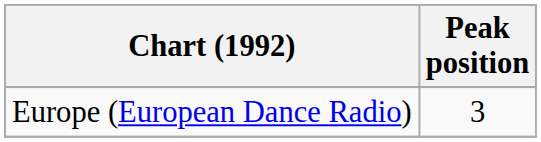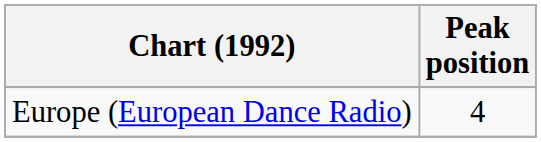 <table class="wikitable sortable">
 <tr>
 <th>Chart (1992)</th>
 <th>Peak<br>position</th>
 </tr>
 <tr>
 </tr>
 <tr>
 </tr>
 <tr>
 </tr>
 <tr>
 <td>Europe (<a href='#'>European Dance Radio</a>)</td>
-<td align="center">3</td>
+<td align="center">4</td>
 </tr>
 <tr>
 </tr>
 <tr>
 </tr>
 <tr>
 </tr>
 <tr>
 </tr>
 <tr>
 </tr>
 <tr>
 </tr>
 <tr>
 </tr>
 <tr>
 </tr>
 <tr>
 </tr>
 <tr>
 </tr>
 <tr>
 </tr>
 </table>
